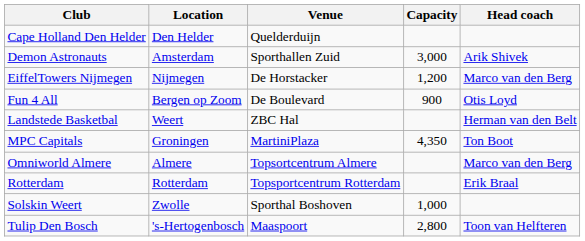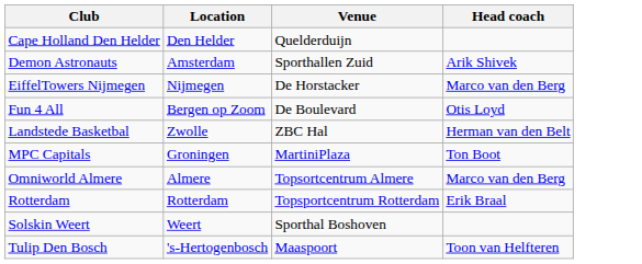 <table class="wikitable sortable">
 <tr>
 <th>Club</th>
 <th>Location</th>
 <th>Venue</th>
-<th>Capacity</th>
 <th>Head coach</th>
 </tr>
 <tr>
 <td><a href='#'>Cape Holland Den Helder</a></td>
 <td><a href='#'>Den Helder</a></td>
 <td>Quelderduijn</td>
 <td></td>
-<td></td>
 </tr>
 <tr>
 <td><a href='#'>Demon Astronauts</a></td>
 <td><a href='#'>Amsterdam</a></td>
 <td>Sporthallen Zuid</td>
-<td align=center>3,000</td>
 <td> <a href='#'>Arik Shivek</a></td>
 </tr>
 <tr>
 <td><a href='#'>EiffelTowers Nijmegen</a></td>
 <td><a href='#'>Nijmegen</a></td>
 <td>De Horstacker</td>
-<td align=center>1,200</td>
 <td> <a href='#'>Marco van den Berg</a></td>
 </tr>
 <tr>
 <td><a href='#'>Fun 4 All</a></td>
 <td><a href='#'>Bergen op Zoom</a></td>
 <td>De Boulevard</td>
-<td align=center>900</td>
 <td> <a href='#'>Otis Loyd</a></td>
 </tr>
 <tr>
 <td><a href='#'>Landstede Basketbal</a></td>
-<td><a href='#'>Weert</a></td>
+<td><a href='#'>Zwolle</a></td>
 <td>ZBC Hal</td>
-<td></td>
 <td> <a href='#'>Herman van den Belt</a></td>
 </tr>
 <tr>
 <td><a href='#'>MPC Capitals</a></td>
 <td><a href='#'>Groningen</a></td>
 <td><a href='#'>MartiniPlaza</a></td>
-<td align=center>4,350</td>
 <td> <a href='#'>Ton Boot</a></td>
 </tr>
 <tr>
 <td><a href='#'>Omniworld Almere</a></td>
 <td><a href='#'>Almere</a></td>
 <td><a href='#'>Topsortcentrum Almere</a></td>
-<td><div></div></td>
 <td> <a href='#'>Marco van den Berg</a></td>
 </tr>
 <tr>
 <td><a href='#'>Rotterdam</a></td>
 <td><a href='#'>Rotterdam</a></td>
 <td><a href='#'>Topsportcentrum Rotterdam</a></td>
-<td><div></div></td>
 <td> <a href='#'>Erik Braal</a></td>
 </tr>
 <tr>
 <td><a href='#'>Solskin Weert</a></td>
-<td><a href='#'>Zwolle</a></td>
+<td><a href='#'>Weert</a></td>
 <td>Sporthal Boshoven</td>
-<td align=center>1,000</td>
 <td></td>
 </tr>
 <tr>
 <td><a href='#'>Tulip Den Bosch</a></td>
 <td><a href='#'>'s-Hertogenbosch</a></td>
 <td><a href='#'>Maaspoort</a></td>
-<td align=center>2,800</td>
 <td> <a href='#'>Toon van Helfteren</a></td>
 </tr>
 </table>
